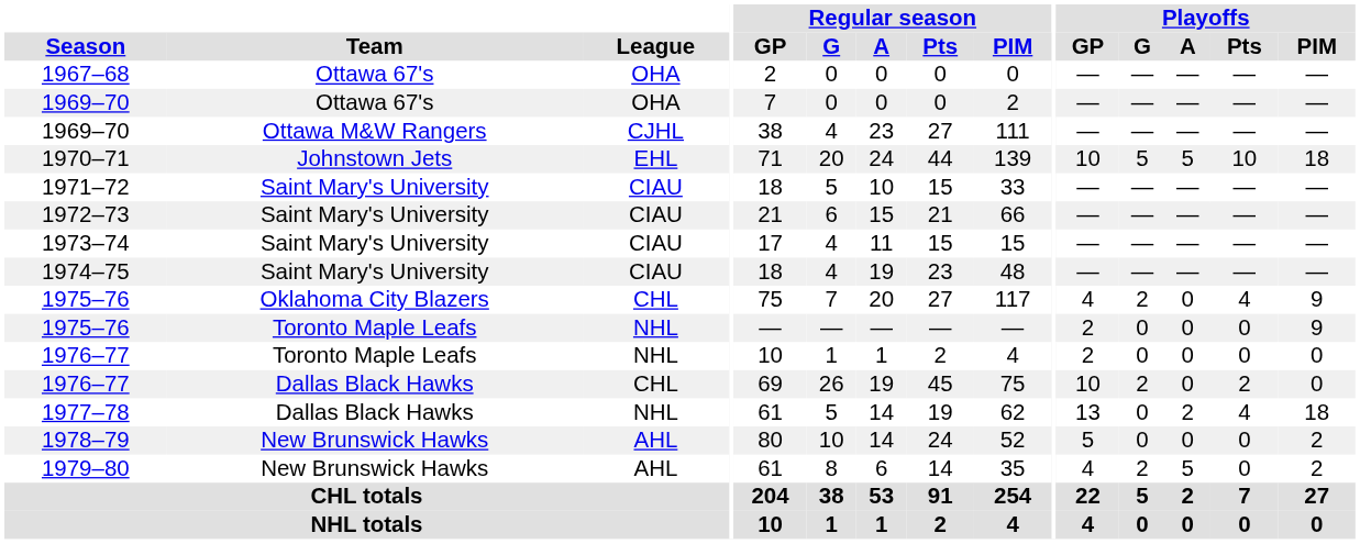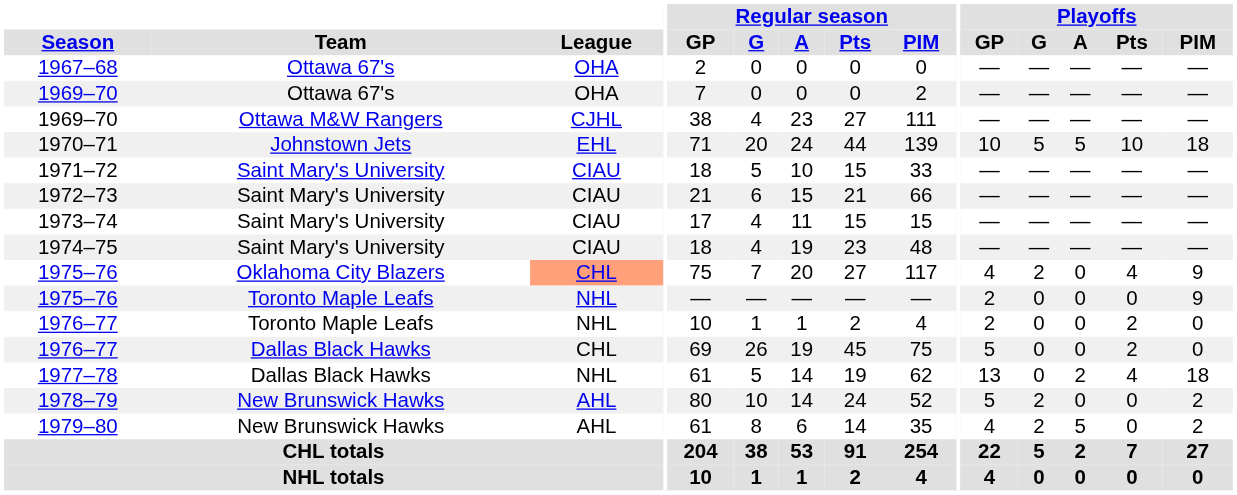 <table border="0" cellpadding="1" cellspacing="0" style="text-align:center; width:60em">
 <tr bgcolor="#e0e0e0">
 <th colspan="3" bgcolor="#ffffff"></th>
 <th rowspan="100" bgcolor="#ffffff"></th>
 <th colspan="5"><a href='#'>Regular season</a></th>
 <th rowspan="100" bgcolor="#ffffff"></th>
 <th colspan="5"><a href='#'>Playoffs</a></th>
 </tr>
 <tr bgcolor="#e0e0e0">
 <th><a href='#'>Season</a></th>
 <th>Team</th>
 <th>League</th>
 <th>GP</th>
 <th><a href='#'>G</a></th>
 <th><a href='#'>A</a></th>
 <th><a href='#'>Pts</a></th>
 <th><a href='#'>PIM</a></th>
 <th>GP</th>
 <th>G</th>
 <th>A</th>
 <th>Pts</th>
 <th>PIM</th>
 </tr>
 <tr>
 <td><a href='#'>1967–68</a></td>
 <td><a href='#'>Ottawa 67's</a></td>
 <td><a href='#'>OHA</a></td>
 <td>2</td>
 <td>0</td>
 <td>0</td>
 <td>0</td>
 <td>0</td>
 <td>—</td>
 <td>—</td>
 <td>—</td>
 <td>—</td>
 <td>—</td>
 </tr>
 <tr bgcolor="#f0f0f0">
 <td><a href='#'>1969–70</a></td>
 <td>Ottawa 67's</td>
 <td>OHA</td>
 <td>7</td>
 <td>0</td>
 <td>0</td>
 <td>0</td>
 <td>2</td>
 <td>—</td>
 <td>—</td>
 <td>—</td>
 <td>—</td>
 <td>—</td>
 </tr>
 <tr>
 <td>1969–70</td>
 <td><a href='#'>Ottawa M&W Rangers</a></td>
 <td><a href='#'>CJHL</a></td>
 <td>38</td>
 <td>4</td>
 <td>23</td>
 <td>27</td>
 <td>111</td>
 <td>—</td>
 <td>—</td>
 <td>—</td>
 <td>—</td>
 <td>—</td>
 </tr>
 <tr bgcolor="#f0f0f0">
 <td>1970–71</td>
 <td><a href='#'>Johnstown Jets</a></td>
 <td><a href='#'>EHL</a></td>
 <td>71</td>
 <td>20</td>
 <td>24</td>
 <td>44</td>
 <td>139</td>
 <td>10</td>
 <td>5</td>
 <td>5</td>
 <td>10</td>
 <td>18</td>
 </tr>
 <tr>
 <td>1971–72</td>
 <td><a href='#'>Saint Mary's University</a></td>
 <td><a href='#'>CIAU</a></td>
 <td>18</td>
 <td>5</td>
 <td>10</td>
 <td>15</td>
 <td>33</td>
 <td>—</td>
 <td>—</td>
 <td>—</td>
 <td>—</td>
 <td>—</td>
 </tr>
 <tr bgcolor="#f0f0f0">
 <td>1972–73</td>
 <td>Saint Mary's University</td>
 <td>CIAU</td>
 <td>21</td>
 <td>6</td>
 <td>15</td>
 <td>21</td>
 <td>66</td>
 <td>—</td>
 <td>—</td>
 <td>—</td>
 <td>—</td>
 <td>—</td>
 </tr>
 <tr>
 <td>1973–74</td>
 <td>Saint Mary's University</td>
 <td>CIAU</td>
 <td>17</td>
 <td>4</td>
 <td>11</td>
 <td>15</td>
 <td>15</td>
 <td>—</td>
 <td>—</td>
 <td>—</td>
 <td>—</td>
 <td>—</td>
 </tr>
 <tr bgcolor="#f0f0f0">
 <td>1974–75</td>
 <td>Saint Mary's University</td>
 <td>CIAU</td>
 <td>18</td>
 <td>4</td>
 <td>19</td>
 <td>23</td>
 <td>48</td>
 <td>—</td>
 <td>—</td>
 <td>—</td>
 <td>—</td>
 <td>—</td>
 </tr>
 <tr>
 <td><a href='#'>1975–76</a></td>
 <td><a href='#'>Oklahoma City Blazers</a></td>
-<td><a href='#'>CHL</a></td>
+<td style="background: lightsalmon;"><a href='#'>CHL</a></td>
 <td>75</td>
 <td>7</td>
 <td>20</td>
 <td>27</td>
 <td>117</td>
 <td>4</td>
 <td>2</td>
 <td>0</td>
 <td>4</td>
 <td>9</td>
 </tr>
 <tr bgcolor="#f0f0f0">
 <td><a href='#'>1975–76</a></td>
 <td><a href='#'>Toronto Maple Leafs</a></td>
 <td><a href='#'>NHL</a></td>
 <td>—</td>
 <td>—</td>
 <td>—</td>
 <td>—</td>
 <td>—</td>
 <td>2</td>
 <td>0</td>
 <td>0</td>
 <td>0</td>
 <td>9</td>
 </tr>
 <tr>
 <td><a href='#'>1976–77</a></td>
 <td>Toronto Maple Leafs</td>
 <td>NHL</td>
 <td>10</td>
 <td>1</td>
 <td>1</td>
 <td>2</td>
 <td>4</td>
 <td>2</td>
 <td>0</td>
 <td>0</td>
-<td>0</td>
+<td>2</td>
 <td>0</td>
 </tr>
 <tr bgcolor="#f0f0f0">
 <td><a href='#'>1976–77</a></td>
 <td><a href='#'>Dallas Black Hawks</a></td>
 <td>CHL</td>
 <td>69</td>
 <td>26</td>
 <td>19</td>
 <td>45</td>
 <td>75</td>
-<td>10</td>
-<td>2</td>
+<td>5</td>
+<td>0</td>
 <td>0</td>
 <td>2</td>
 <td>0</td>
 </tr>
 <tr>
 <td><a href='#'>1977–78</a></td>
 <td>Dallas Black Hawks</td>
 <td>NHL</td>
 <td>61</td>
 <td>5</td>
 <td>14</td>
 <td>19</td>
 <td>62</td>
 <td>13</td>
 <td>0</td>
 <td>2</td>
 <td>4</td>
 <td>18</td>
 </tr>
 <tr bgcolor="#f0f0f0">
 <td><a href='#'>1978–79</a></td>
 <td><a href='#'>New Brunswick Hawks</a></td>
 <td><a href='#'>AHL</a></td>
 <td>80</td>
 <td>10</td>
 <td>14</td>
 <td>24</td>
 <td>52</td>
 <td>5</td>
-<td>0</td>
+<td>2</td>
 <td>0</td>
 <td>0</td>
 <td>2</td>
 </tr>
 <tr>
 <td><a href='#'>1979–80</a></td>
 <td>New Brunswick Hawks</td>
 <td>AHL</td>
 <td>61</td>
 <td>8</td>
 <td>6</td>
 <td>14</td>
 <td>35</td>
 <td>4</td>
 <td>2</td>
 <td>5</td>
 <td>0</td>
 <td>2</td>
 </tr>
 <tr bgcolor="#e0e0e0">
 <th colspan="3">CHL totals</th>
 <th>204</th>
 <th>38</th>
 <th>53</th>
 <th>91</th>
 <th>254</th>
 <th>22</th>
 <th>5</th>
 <th>2</th>
 <th>7</th>
 <th>27</th>
 </tr>
 <tr bgcolor="#e0e0e0">
 <th colspan="3">NHL totals</th>
 <th>10</th>
 <th>1</th>
 <th>1</th>
 <th>2</th>
 <th>4</th>
 <th>4</th>
 <th>0</th>
 <th>0</th>
 <th>0</th>
 <th>0</th>
 </tr>
 </table>
